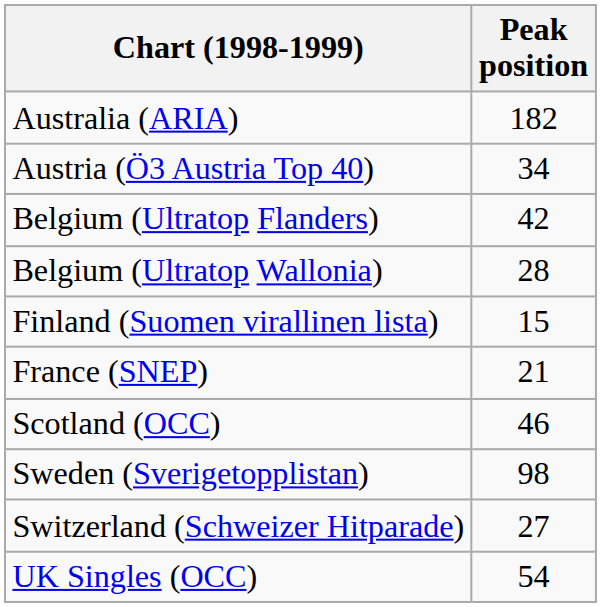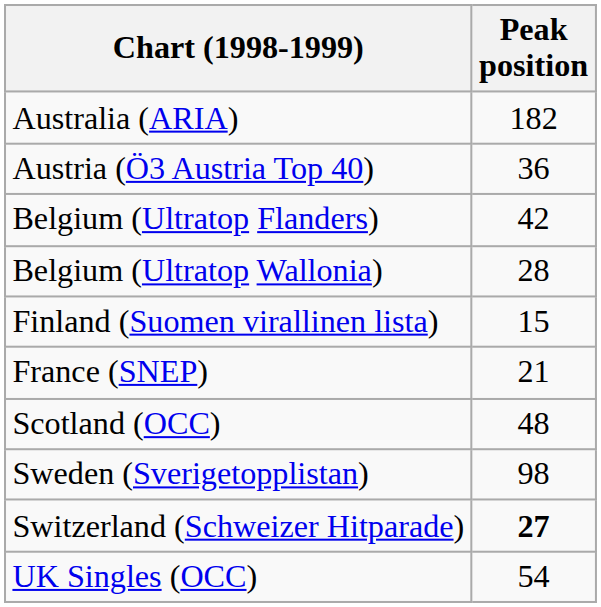 <table class="wikitable">
 <tr>
 <th>Chart (1998-1999)</th>
 <th>Peak<br>position</th>
 </tr>
 <tr>
 <td>Australia (<a href='#'>ARIA</a>)</td>
 <td align="center">182</td>
 </tr>
 <tr>
 <td>Austria (<a href='#'>Ö3 Austria Top 40</a>)</td>
-<td align="center">34</td>
+<td align="center">36</td>
 </tr>
 <tr>
 <td>Belgium (<a href='#'>Ultratop</a> <a href='#'>Flanders</a>)</td>
 <td align="center">42</td>
 </tr>
 <tr>
 <td>Belgium (<a href='#'>Ultratop</a> <a href='#'>Wallonia</a>)</td>
 <td align="center">28</td>
 </tr>
 <tr>
 <td>Finland (<a href='#'>Suomen virallinen lista</a>)</td>
 <td align="center">15</td>
 </tr>
 <tr>
 <td>France (<a href='#'>SNEP</a>)</td>
 <td align="center">21</td>
 </tr>
 <tr>
 <td>Scotland (<a href='#'>OCC</a>)</td>
-<td align="center">46</td>
+<td align="center">48</td>
 </tr>
 <tr>
 <td>Sweden (<a href='#'>Sverigetopplistan</a>)</td>
 <td align="center">98</td>
 </tr>
 <tr>
 <td>Switzerland (<a href='#'>Schweizer Hitparade</a>)</td>
-<td align="center">27</td>
+<td align="center"><strong>27</strong></td>
 </tr>
 <tr>
 <td><a href='#'>UK Singles</a> (<a href='#'>OCC</a>)</td>
 <td align="center">54</td>
 </tr>
 </table>
